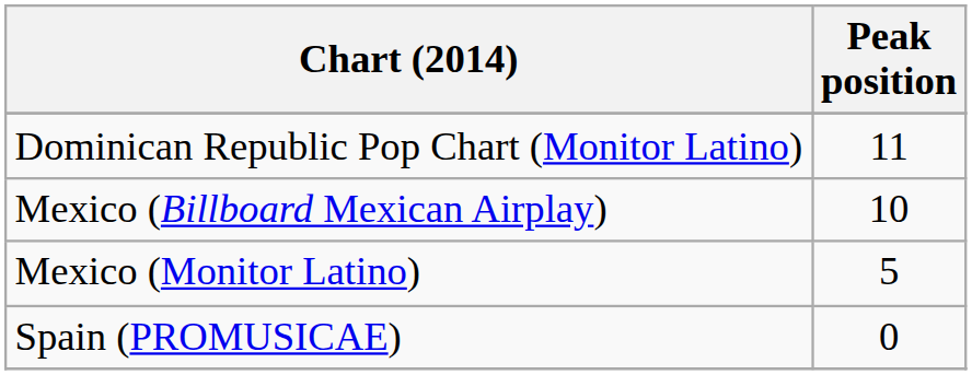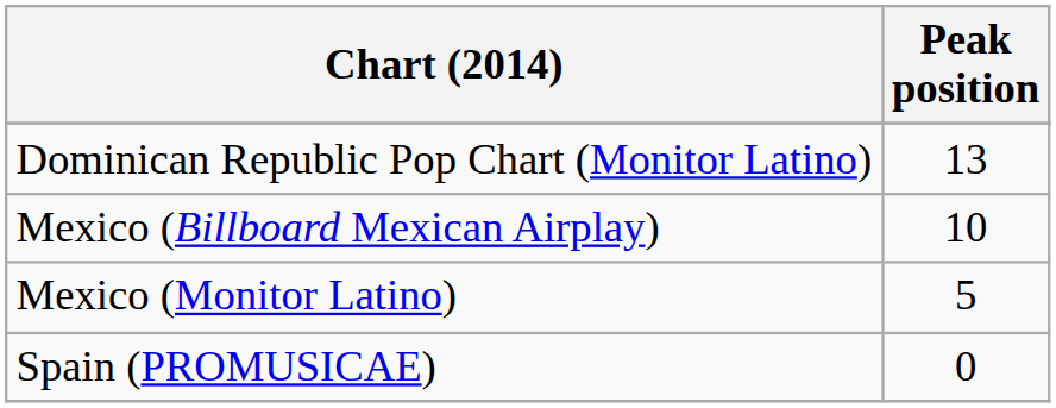 <table class="wikitable sortable">
 <tr>
 <th>Chart (2014)</th>
 <th>Peak<br>position</th>
 </tr>
 <tr>
 </tr>
 <tr>
 <td>Dominican Republic Pop Chart (<a href='#'>Monitor Latino</a>)</td>
-<td align="center">11</td>
+<td align="center">13</td>
 </tr>
 <tr>
 <td>Mexico (<a href='#'><em>Billboard</em> Mexican Airplay</a>)</td>
 <td align="center">10</td>
 </tr>
 <tr>
 <td>Mexico (<a href='#'>Monitor Latino</a>)</td>
 <td style="text-align:center;">5</td>
 </tr>
 <tr>
 <td>Spain (<a href='#'>PROMUSICAE</a>)</td>
 <td align="center">0</td>
 </tr>
 <tr>
 </tr>
 <tr>
 </tr>
 <tr>
 </tr>
 </table>
